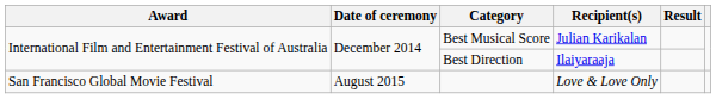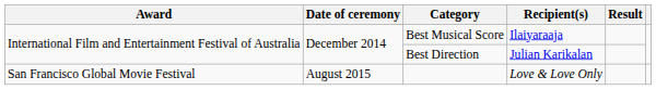 <table class="wikitable plainrowheaders sortable">
 <tr>
 <th scope="col">Award</th>
 <th scope="col">Date of ceremony</th>
 <th scope="col">Category</th>
 <th scope="col">Recipient(s)</th>
 <th scope="col">Result</th>
 <th scope="col" class="unsortable"></th>
 </tr>
 <tr>
 <td rowspan="2">International Film and Entertainment Festival of Australia</td>
 <td rowspan="2">December 2014</td>
 <td>Best Musical Score</td>
-<td><a href='#'>Julian Karikalan</a></td>
+<td><a href='#'>Ilaiyaraaja</a></td>
 <td></td>
 <td rowspan="2" style="text-align:center;"></td>
 </tr>
 <tr>
 <td>Best Direction</td>
-<td><a href='#'>Ilaiyaraaja</a></td>
+<td><a href='#'>Julian Karikalan</a></td>
 <td></td>
 </tr>
 <tr>
 <td>San Francisco Global Movie Festival</td>
 <td>August 2015</td>
 <td></td>
 <td><em>Love & Love Only</em></td>
 <td></td>
 <td style="text-align:center;"></td>
 </tr>
 </table>
